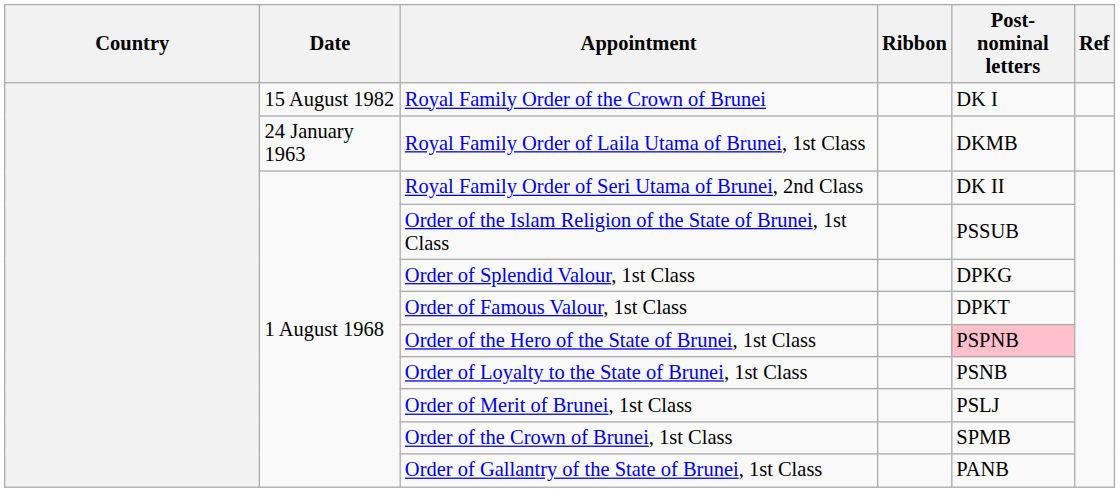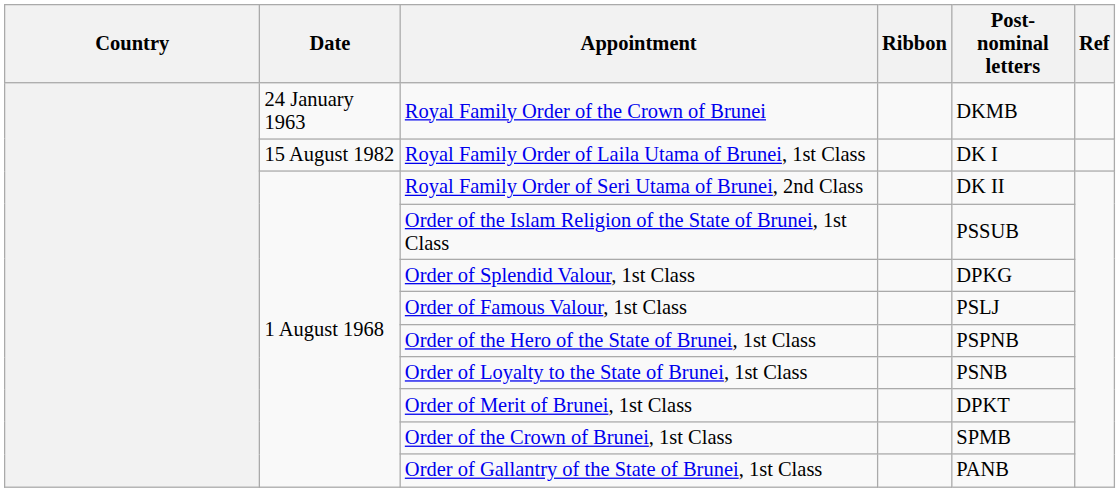 <table class="wikitable plainrowheaders">
 <tr>
 <th scope="col" style="width:12em;">Country</th>
 <th scope="col">Date</th>
 <th scope="col">Appointment</th>
 <th scope="col">Ribbon</th>
 <th scope="col">Post-nominal<br>letters</th>
 <th>Ref</th>
 </tr>
 <tr>
 <th rowspan="11"></th>
-<td>15 August 1982</td>
+<td>24 January 1963</td>
 <td><a href='#'>Royal Family Order of the Crown of Brunei</a></td>
 <td></td>
-<td>DK I</td>
+<td>DKMB</td>
 <td></td>
 </tr>
 <tr>
-<td>24 January 1963</td>
+<td>15 August 1982</td>
 <td><a href='#'>Royal Family Order of Laila Utama of Brunei</a>, 1st Class</td>
 <td></td>
-<td>DKMB</td>
+<td>DK I</td>
 <td></td>
 </tr>
 <tr>
 <td rowspan="9">1 August 1968</td>
 <td><a href='#'>Royal Family Order of Seri Utama of Brunei</a>, 2nd Class</td>
 <td></td>
 <td>DK II</td>
 <td rowspan="9"></td>
 </tr>
 <tr>
 <td><a href='#'>Order of the Islam Religion of the State of Brunei</a>, 1st Class</td>
 <td></td>
 <td>PSSUB</td>
 </tr>
 <tr>
 <td><a href='#'>Order of Splendid Valour</a>, 1st Class</td>
 <td></td>
 <td>DPKG</td>
 </tr>
 <tr>
 <td><a href='#'>Order of Famous Valour</a>, 1st Class</td>
 <td></td>
-<td>DPKT</td>
+<td>PSLJ</td>
 </tr>
 <tr>
 <td><a href='#'>Order of the Hero of the State of Brunei</a>, 1st Class</td>
 <td></td>
-<td style="background: pink;">PSPNB</td>
+<td>PSPNB</td>
 </tr>
 <tr>
 <td><a href='#'>Order of Loyalty to the State of Brunei</a>, 1st Class</td>
 <td></td>
 <td>PSNB</td>
 </tr>
 <tr>
 <td><a href='#'>Order of Merit of Brunei</a>, 1st Class</td>
 <td></td>
-<td>PSLJ</td>
+<td>DPKT</td>
 </tr>
 <tr>
 <td><a href='#'>Order of the Crown of Brunei</a>, 1st Class</td>
 <td></td>
 <td>SPMB</td>
 </tr>
 <tr>
 <td><a href='#'>Order of Gallantry of the State of Brunei</a>, 1st Class</td>
 <td></td>
 <td>PANB</td>
 </tr>
 </table>
